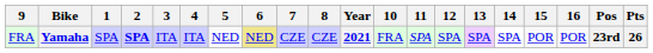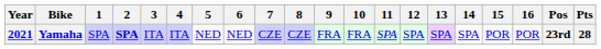 <table class="wikitable" style="font-size:100%; text-align:center">
 <tr>
-<th>9</th>
+<th>Year</th>
 <th>Bike</th>
 <th>1</th>
 <th>2</th>
 <th>3</th>
 <th>4</th>
 <th>5</th>
 <th>6</th>
 <th>7</th>
 <th>8</th>
-<th>Year</th>
+<th>9</th>
 <th>10</th>
 <th>11</th>
 <th>12</th>
 <th>13</th>
 <th>14</th>
 <th>15</th>
 <th>16</th>
 <th>Pos</th>
 <th>Pts</th>
 </tr>
 <tr>
-<td style="background:#dfffdf;"><a href='#'>FRA</a><br></td>
+<th><a href='#'>2021</a></th>
 <th><a href='#'>Yamaha</a></th>
 <td style="background:#cfcfff;"><a href='#'>SPA</a><br></td>
 <td style="background:#cfcfff;"><strong><a href='#'>SPA</a><br></strong></td>
 <td style="background:#cfcfff;"><a href='#'>ITA</a><br></td>
 <td style="background:#cfcfff;"><a href='#'>ITA</a><br></td>
 <td><a href='#'>NED</a></td>
-<td style="background: khaki;"><a href='#'>NED</a></td>
+<td><a href='#'>NED</a></td>
 <td style="background:#cfcfff;"><a href='#'>CZE</a><br></td>
 <td style="background:#cfcfff;"><a href='#'>CZE</a><br></td>
-<th><a href='#'>2021</a></th>
+<td style="background:#dfffdf;"><a href='#'>FRA</a><br></td>
 <td style="background:#dfffdf;"><a href='#'>FRA</a><br></td>
 <td style="background:#dfffdf;"><em><a href='#'>SPA</a></em><br></td>
 <td style="background:#dfffdf;"><a href='#'>SPA</a><br></td>
 <td style="background:#efcfff;"><a href='#'>SPA</a><br></td>
 <td style="background:#ffffff;"><a href='#'>SPA</a><br></td>
 <td><a href='#'>POR</a></td>
 <td><a href='#'>POR</a></td>
 <th>23rd</th>
-<th>26</th>
+<th>28</th>
 </tr>
 </table>
